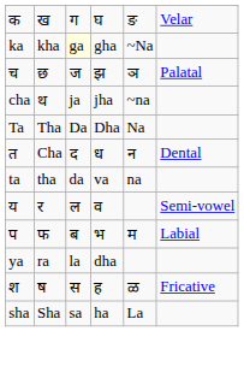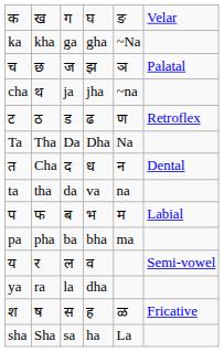 <table class="wikitable">
 <tr class="Unicode">
 <td>क</td>
 <td>ख</td>
 <td>ग</td>
 <td>घ</td>
 <td>ङ</td>
 <td><a href='#'>Velar</a></td>
 </tr>
 <tr>
 <td>ka</td>
 <td>kha</td>
-<td style="background: lightyellow;">ga</td>
+<td>ga</td>
 <td>gha</td>
 <td>~Na</td>
 <td></td>
 </tr>
 <tr class="Unicode">
 <td>च</td>
 <td>छ</td>
 <td>ज</td>
 <td>झ</td>
 <td>ञ</td>
 <td><a href='#'>Palatal</a></td>
 </tr>
 <tr>
 <td>cha</td>
 <td>थ</td>
 <td>ja</td>
 <td>jha</td>
 <td>~na</td>
 <td></td>
+</tr>
+<tr class="Unicode">
+<td>ट</td>
+<td>ठ</td>
+<td>ड</td>
+<td>ढ</td>
+<td>ण</td>
+<td><a href='#'>Retroflex</a></td>
 </tr>
 <tr>
 <td>Ta</td>
 <td>Tha</td>
 <td>Da</td>
 <td>Dha</td>
 <td>Na</td>
 <td></td>
 </tr>
 <tr class="Unicode">
 <td>त</td>
 <td>Cha</td>
 <td>द</td>
 <td>ध</td>
 <td>न</td>
 <td><a href='#'>Dental</a></td>
 </tr>
 <tr>
 <td>ta</td>
 <td>tha</td>
 <td>da</td>
 <td>va</td>
 <td>na</td>
 <td></td>
 </tr>
 <tr class="Unicode">
+<td>प</td>
+<td>फ</td>
+<td>ब</td>
+<td>भ</td>
+<td>म</td>
+<td><a href='#'>Labial</a></td>
+</tr>
+<tr>
+<td>pa</td>
+<td>pha</td>
+<td>ba</td>
+<td>bha</td>
+<td>ma</td>
+<td></td>
+</tr>
+<tr class="Unicode">
 <td>य</td>
 <td>र</td>
 <td>ल</td>
 <td>व</td>
 <td></td>
 <td><a href='#'>Semi-vowel</a></td>
-</tr>
-<tr class="Unicode">
-<td>प</td>
-<td>फ</td>
-<td>ब</td>
-<td>भ</td>
-<td>म</td>
-<td><a href='#'>Labial</a></td>
 </tr>
 <tr>
 <td>ya</td>
 <td>ra</td>
 <td>la</td>
 <td>dha</td>
 <td></td>
 <td></td>
 </tr>
 <tr class="Unicode">
 <td>श</td>
 <td>ष</td>
 <td>स</td>
 <td>ह</td>
 <td>ळ</td>
 <td><a href='#'>Fricative</a></td>
 </tr>
 <tr>
 <td>sha</td>
 <td>Sha</td>
 <td>sa</td>
 <td>ha</td>
 <td>La</td>
 <td></td>
 </tr>
 </table>
